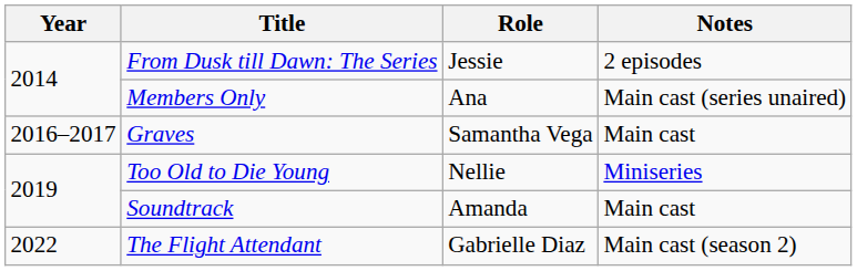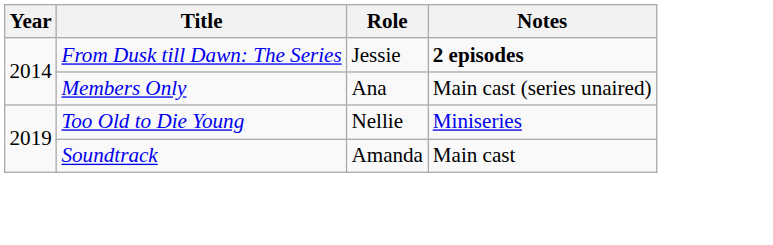 <table class="wikitable sortable">
 <tr>
 <th>Year</th>
 <th>Title</th>
 <th>Role</th>
 <th class="unsortable">Notes</th>
 </tr>
 <tr>
 <td rowspan="2">2014</td>
 <td><em><a href='#'>From Dusk till Dawn: The Series</a></em></td>
 <td>Jessie</td>
-<td>2 episodes</td>
+<td><strong>2 episodes</strong></td>
 </tr>
 <tr>
 <td><em><a href='#'>Members Only</a></em></td>
 <td>Ana</td>
 <td>Main cast (series unaired)</td>
-</tr>
-<tr>
-<td>2016–2017</td>
-<td><em><a href='#'>Graves</a></em></td>
-<td>Samantha Vega</td>
-<td>Main cast</td>
 </tr>
 <tr>
 <td rowspan="2">2019</td>
 <td><em><a href='#'>Too Old to Die Young</a></em></td>
 <td>Nellie</td>
 <td><a href='#'>Miniseries</a></td>
 </tr>
 <tr>
 <td><em><a href='#'>Soundtrack</a></em></td>
 <td>Amanda</td>
 <td>Main cast</td>
 </tr>
-<tr>
-<td>2022</td>
-<td><em><a href='#'>The Flight Attendant</a></em></td>
-<td>Gabrielle Diaz</td>
-<td>Main cast (season 2)</td>
-</tr>
 </table>
